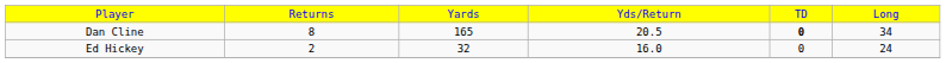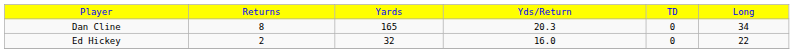 <table class="wikitable" width="90%">
 <tr align="center" style="background:yellow;color:blue;">
 <td>Player</td>
 <td>Returns</td>
 <td>Yards</td>
 <td>Yds/Return</td>
 <td>TD</td>
 <td>Long</td>
 </tr>
 <tr align="center" bgcolor="">
 <td>Dan Cline</td>
 <td>8</td>
 <td>165</td>
-<td>20.5</td>
-<td><strong>0</strong></td>
+<td>20.3</td>
+<td>0</td>
 <td>34</td>
 </tr>
 <tr align="center" bgcolor="">
 <td>Ed Hickey</td>
 <td>2</td>
 <td>32</td>
 <td>16.0</td>
 <td>0</td>
-<td>24</td>
+<td>22</td>
 </tr>
 <tr>
 </tr>
 </table>
